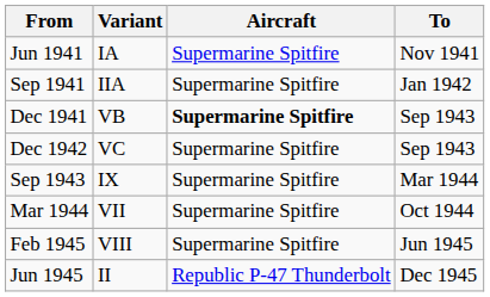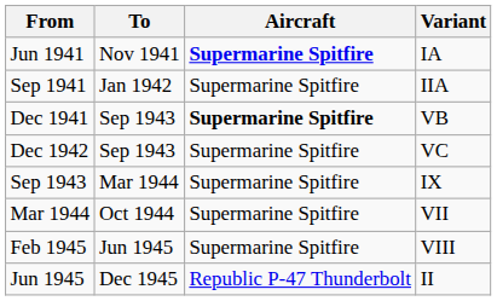 <table class="wikitable">
 <tr>
 <th>From</th>
+<th>To</th>
+<th>Aircraft</th>
 <th>Variant</th>
-<th>Aircraft</th>
-<th>To</th>
 </tr>
 <tr>
 <td>Jun 1941</td>
+<td>Nov 1941</td>
+<td><strong><a href='#'>Supermarine Spitfire</a></strong></td>
 <td>IA</td>
-<td><a href='#'>Supermarine Spitfire</a></td>
-<td>Nov 1941</td>
 </tr>
 <tr>
 <td>Sep 1941</td>
+<td>Jan 1942</td>
+<td>Supermarine Spitfire</td>
 <td>IIA</td>
-<td>Supermarine Spitfire</td>
-<td>Jan 1942</td>
 </tr>
 <tr>
 <td>Dec 1941</td>
+<td>Sep 1943</td>
+<td><strong>Supermarine Spitfire</strong></td>
 <td>VB</td>
-<td><strong>Supermarine Spitfire</strong></td>
-<td>Sep 1943</td>
 </tr>
 <tr>
 <td>Dec 1942</td>
+<td>Sep 1943</td>
+<td>Supermarine Spitfire</td>
 <td>VC</td>
-<td>Supermarine Spitfire</td>
-<td>Sep 1943</td>
 </tr>
 <tr>
 <td>Sep 1943</td>
+<td>Mar 1944</td>
+<td>Supermarine Spitfire</td>
 <td>IX</td>
-<td>Supermarine Spitfire</td>
-<td>Mar 1944</td>
 </tr>
 <tr>
 <td>Mar 1944</td>
+<td>Oct 1944</td>
+<td>Supermarine Spitfire</td>
 <td>VII</td>
-<td>Supermarine Spitfire</td>
-<td>Oct 1944</td>
 </tr>
 <tr>
 <td>Feb 1945</td>
+<td>Jun 1945</td>
+<td>Supermarine Spitfire</td>
 <td>VIII</td>
-<td>Supermarine Spitfire</td>
-<td>Jun 1945</td>
 </tr>
 <tr>
 <td>Jun 1945</td>
+<td>Dec 1945</td>
+<td><a href='#'>Republic P-47 Thunderbolt</a></td>
 <td>II</td>
-<td><a href='#'>Republic P-47 Thunderbolt</a></td>
-<td>Dec 1945</td>
 </tr>
 </table>
